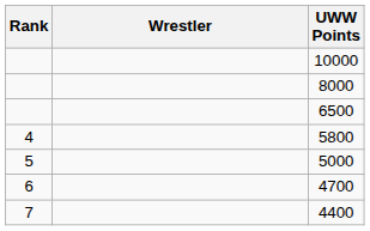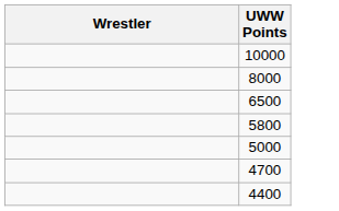 <table class="wikitable" style="text-align: center;">
 <tr>
-<th width=40>Rank</th>
 <th width=250>Wrestler</th>
 <th width=40>UWW Points</th>
 </tr>
 <tr>
-<td></td>
 <td align="left"></td>
 <td>10000</td>
 </tr>
 <tr>
-<td></td>
 <td align="left"></td>
 <td>8000</td>
 </tr>
 <tr>
-<td></td>
 <td align="left"></td>
 <td>6500</td>
 </tr>
 <tr>
-<td>4</td>
 <td align="left"></td>
 <td>5800</td>
 </tr>
 <tr>
-<td>5</td>
 <td align="left"></td>
 <td>5000</td>
 </tr>
 <tr>
-<td>6</td>
 <td align="left"></td>
 <td>4700</td>
 </tr>
 <tr>
-<td>7</td>
 <td align="left"></td>
 <td>4400</td>
 </tr>
 </table>
